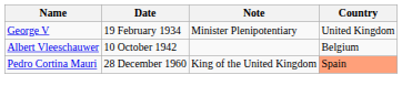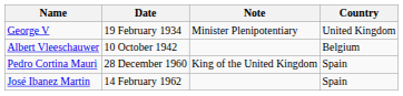 <table class="wikitable">
 <tr>
 <th>Name</th>
 <th>Date</th>
 <th>Note</th>
 <th>Country</th>
 </tr>
 <tr>
 <td><a href='#'>George V</a></td>
 <td>19 February 1934</td>
 <td>Minister Plenipotentiary</td>
 <td>United Kingdom</td>
 </tr>
 <tr>
 <td><a href='#'>Albert Vleeschauwer</a></td>
 <td>10 October 1942</td>
 <td></td>
 <td>Belgium</td>
 </tr>
 <tr>
 <td><a href='#'>Pedro Cortina Mauri</a></td>
 <td>28 December 1960</td>
 <td>King of the United Kingdom</td>
-<td style="background: lightsalmon;">Spain</td>
+<td>Spain</td>
+</tr>
+<tr>
+<td><a href='#'>José Ibanez Martin</a></td>
+<td>14 February 1962</td>
+<td></td>
+<td>Spain</td>
 </tr>
 </table>
